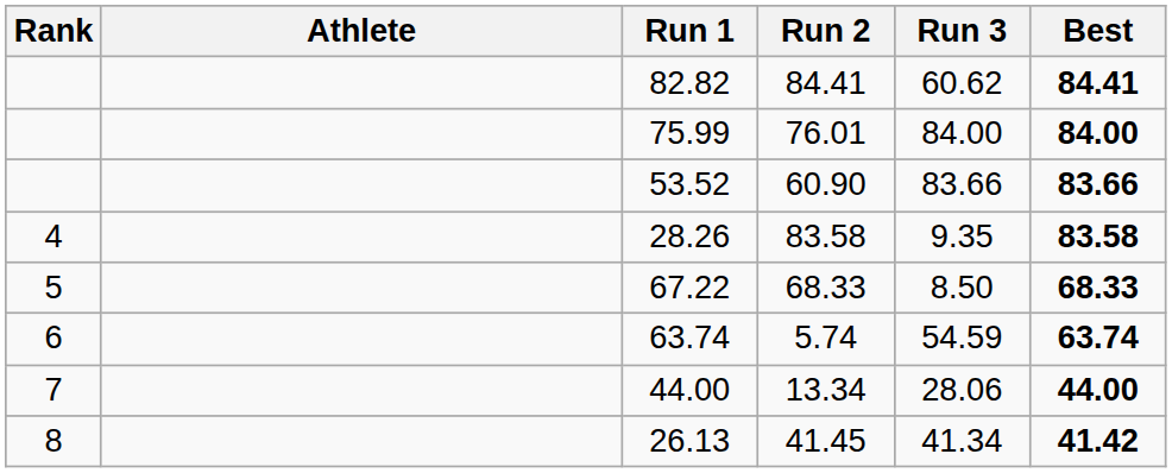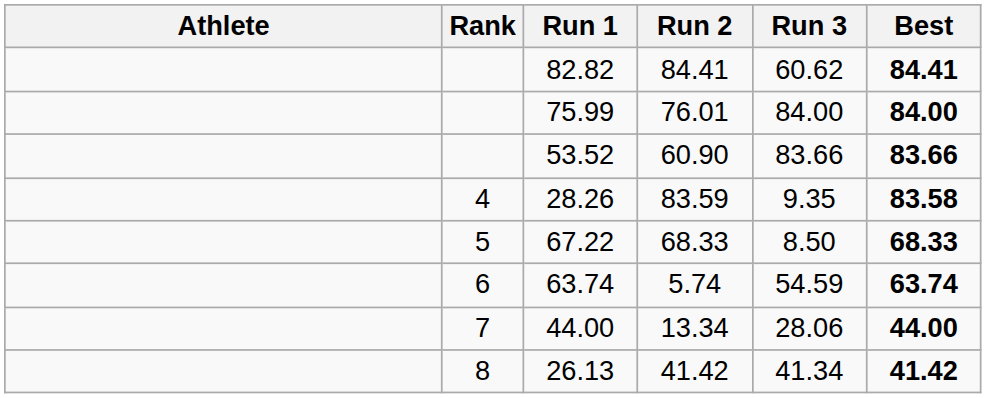 <table class=wikitable style="text-align:center">
 <tr>
+<th width=250>Athlete</th>
 <th width=40>Rank</th>
-<th width=250>Athlete</th>
 <th width=60>Run 1</th>
 <th width=60>Run 2</th>
 <th width=60>Run 3</th>
 <th width=60>Best</th>
 </tr>
 <tr>
+<td align=left></td>
 <td></td>
-<td align=left></td>
 <td>82.82</td>
 <td>84.41</td>
 <td>60.62</td>
 <td><strong>84.41</strong></td>
 </tr>
 <tr>
+<td align=left></td>
 <td></td>
-<td align=left></td>
 <td>75.99</td>
 <td>76.01</td>
 <td>84.00</td>
 <td><strong>84.00</strong></td>
 </tr>
 <tr>
+<td align=left></td>
 <td></td>
-<td align=left></td>
 <td>53.52</td>
 <td>60.90</td>
 <td>83.66</td>
 <td><strong>83.66</strong></td>
 </tr>
 <tr>
+<td align=left></td>
 <td>4</td>
-<td align=left></td>
 <td>28.26</td>
-<td>83.58</td>
+<td>83.59</td>
 <td>9.35</td>
 <td><strong>83.58</strong></td>
 </tr>
 <tr>
+<td align=left></td>
 <td>5</td>
-<td align=left></td>
 <td>67.22</td>
 <td>68.33</td>
 <td>8.50</td>
 <td><strong>68.33</strong></td>
 </tr>
 <tr>
+<td align=left></td>
 <td>6</td>
-<td align=left></td>
 <td>63.74</td>
 <td>5.74</td>
 <td>54.59</td>
 <td><strong>63.74</strong></td>
 </tr>
 <tr>
+<td align=left></td>
 <td>7</td>
-<td align=left></td>
 <td>44.00</td>
 <td>13.34</td>
 <td>28.06</td>
 <td><strong>44.00</strong></td>
 </tr>
 <tr>
+<td align=left></td>
 <td>8</td>
-<td align=left></td>
 <td>26.13</td>
-<td>41.45</td>
+<td>41.42</td>
 <td>41.34</td>
 <td><strong>41.42</strong></td>
 </tr>
 </table>
